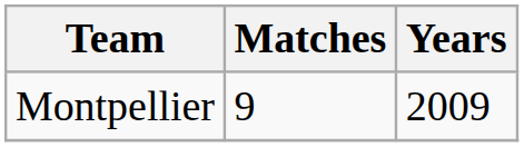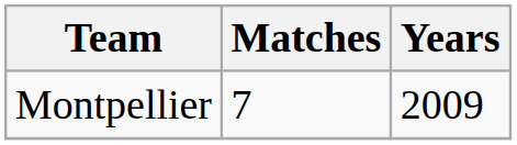 <table class="wikitable">
 <tr>
 <th>Team</th>
 <th>Matches</th>
 <th>Years</th>
 </tr>
 <tr>
 <td>Montpellier</td>
-<td>9</td>
+<td>7</td>
 <td>2009</td>
 </tr>
 <tr>
 </tr>
 </table>
